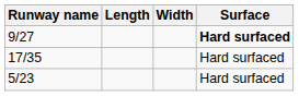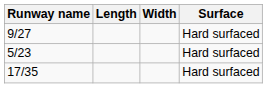 <table class="wikitable">
 <tr>
 <th>Runway name</th>
 <th>Length</th>
 <th>Width</th>
 <th>Surface</th>
 </tr>
 <tr>
 <td>9/27</td>
 <td></td>
 <td></td>
-<td><strong>Hard surfaced</strong></td>
-</tr>
-<tr>
-<td>17/35</td>
-<td></td>
-<td></td>
 <td>Hard surfaced</td>
 </tr>
 <tr>
 <td>5/23</td>
 <td></td>
 <td></td>
 <td>Hard surfaced</td>
 </tr>
+<tr>
+<td>17/35</td>
+<td></td>
+<td></td>
+<td>Hard surfaced</td>
+</tr>
 </table>
